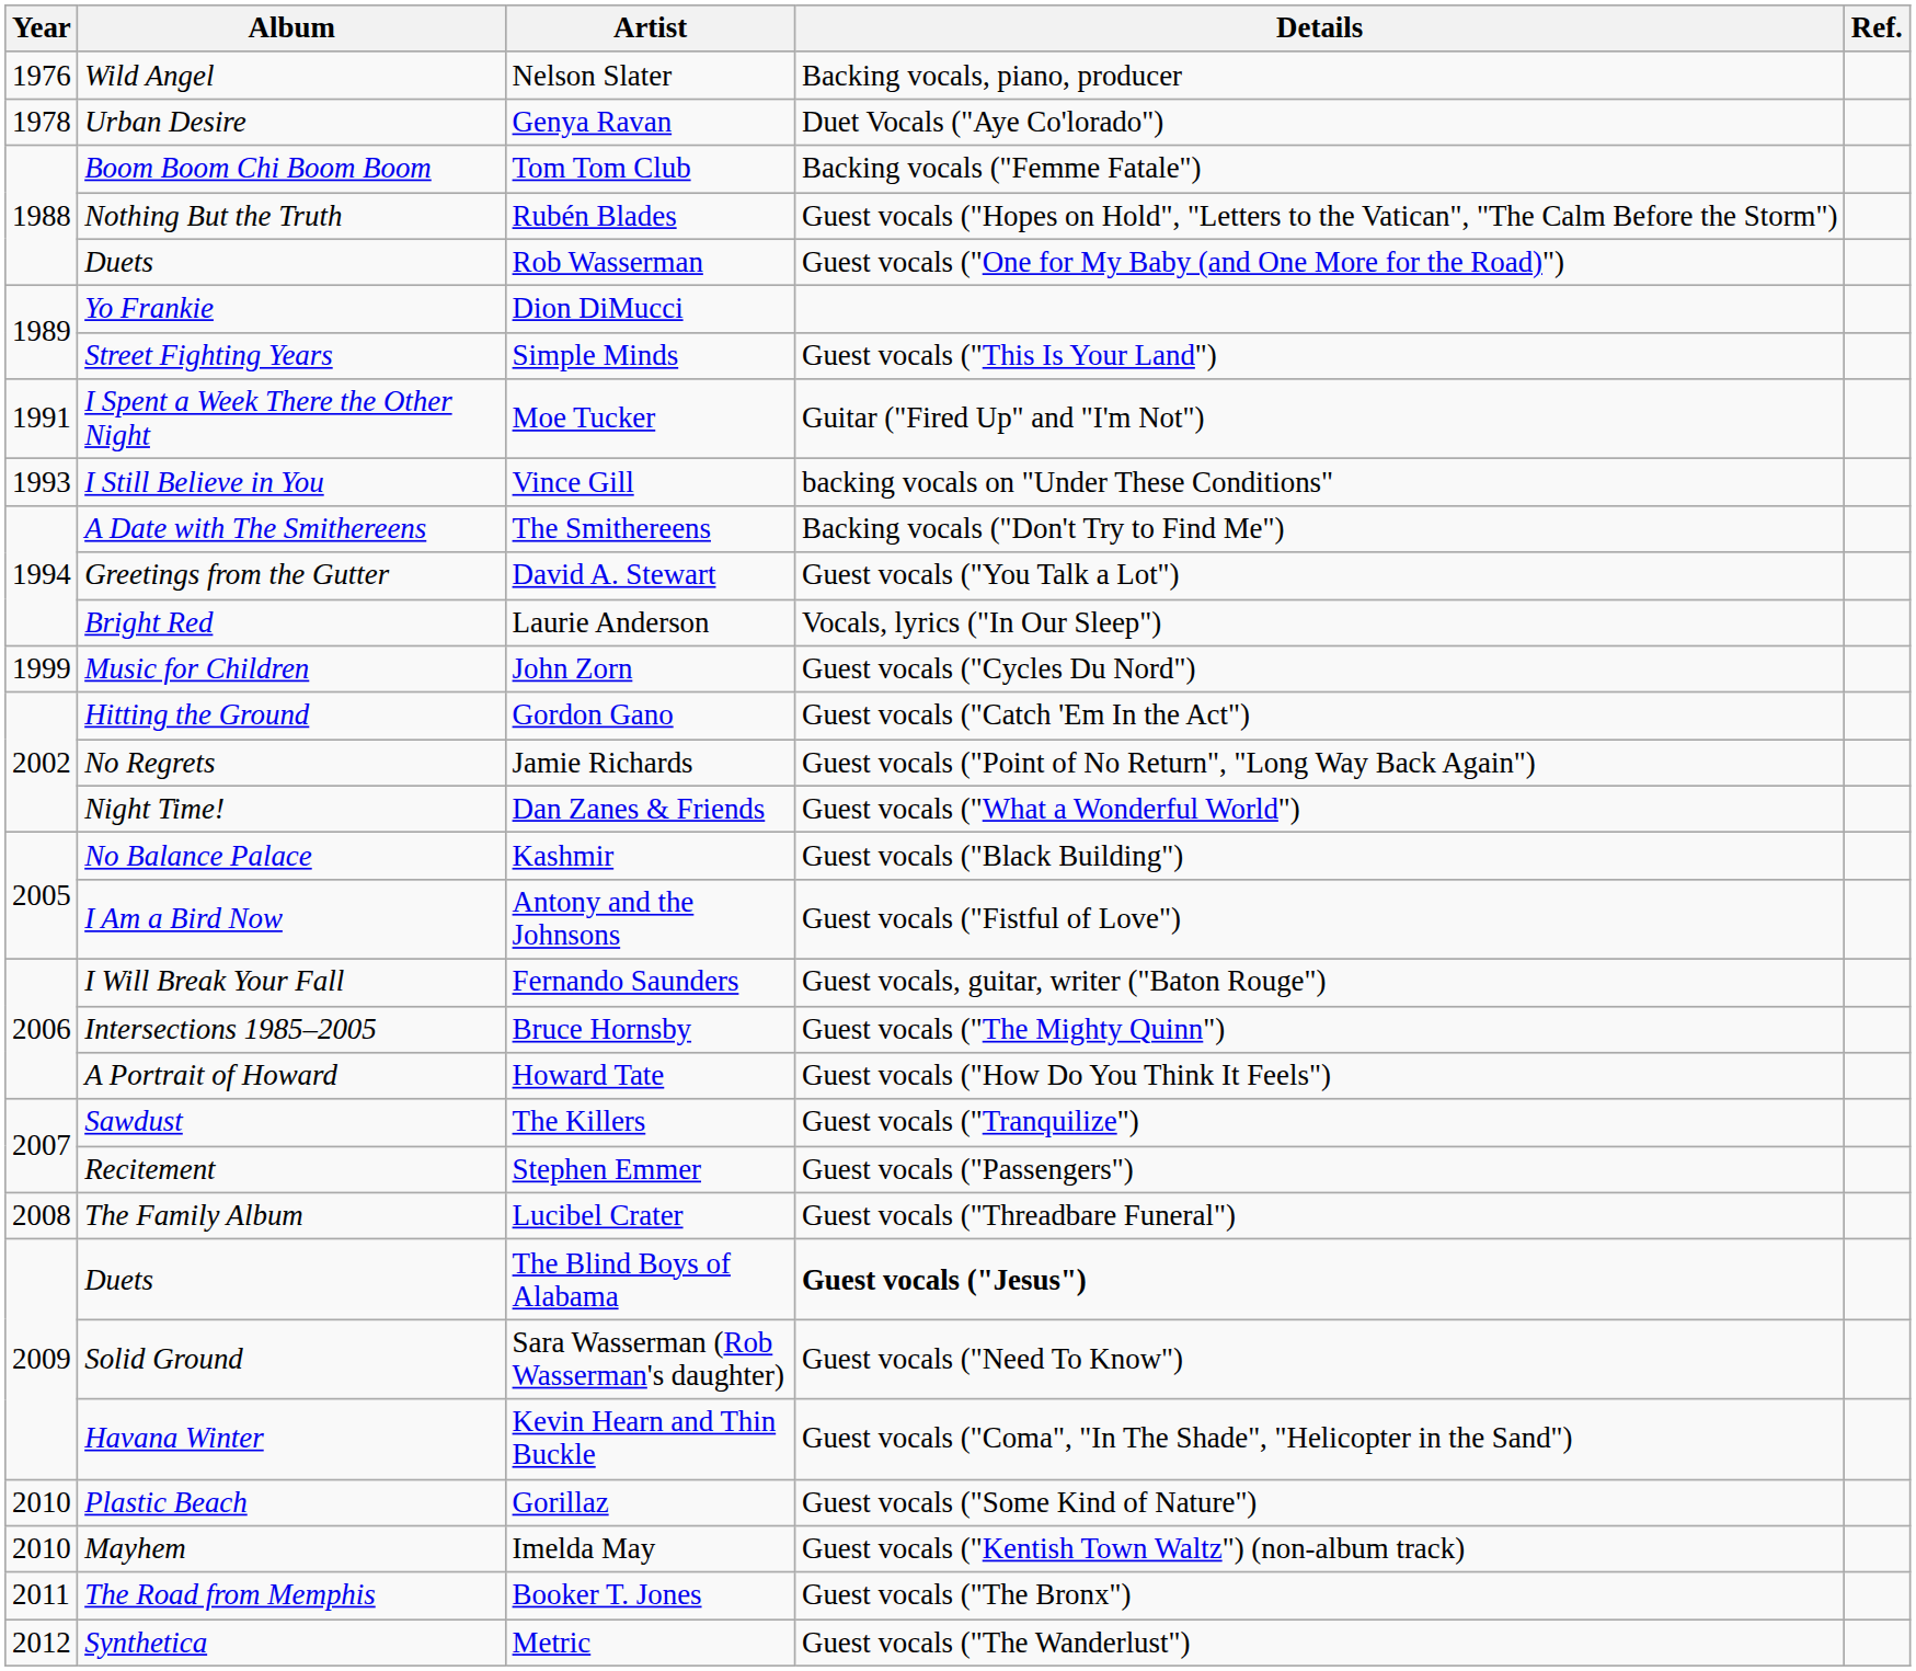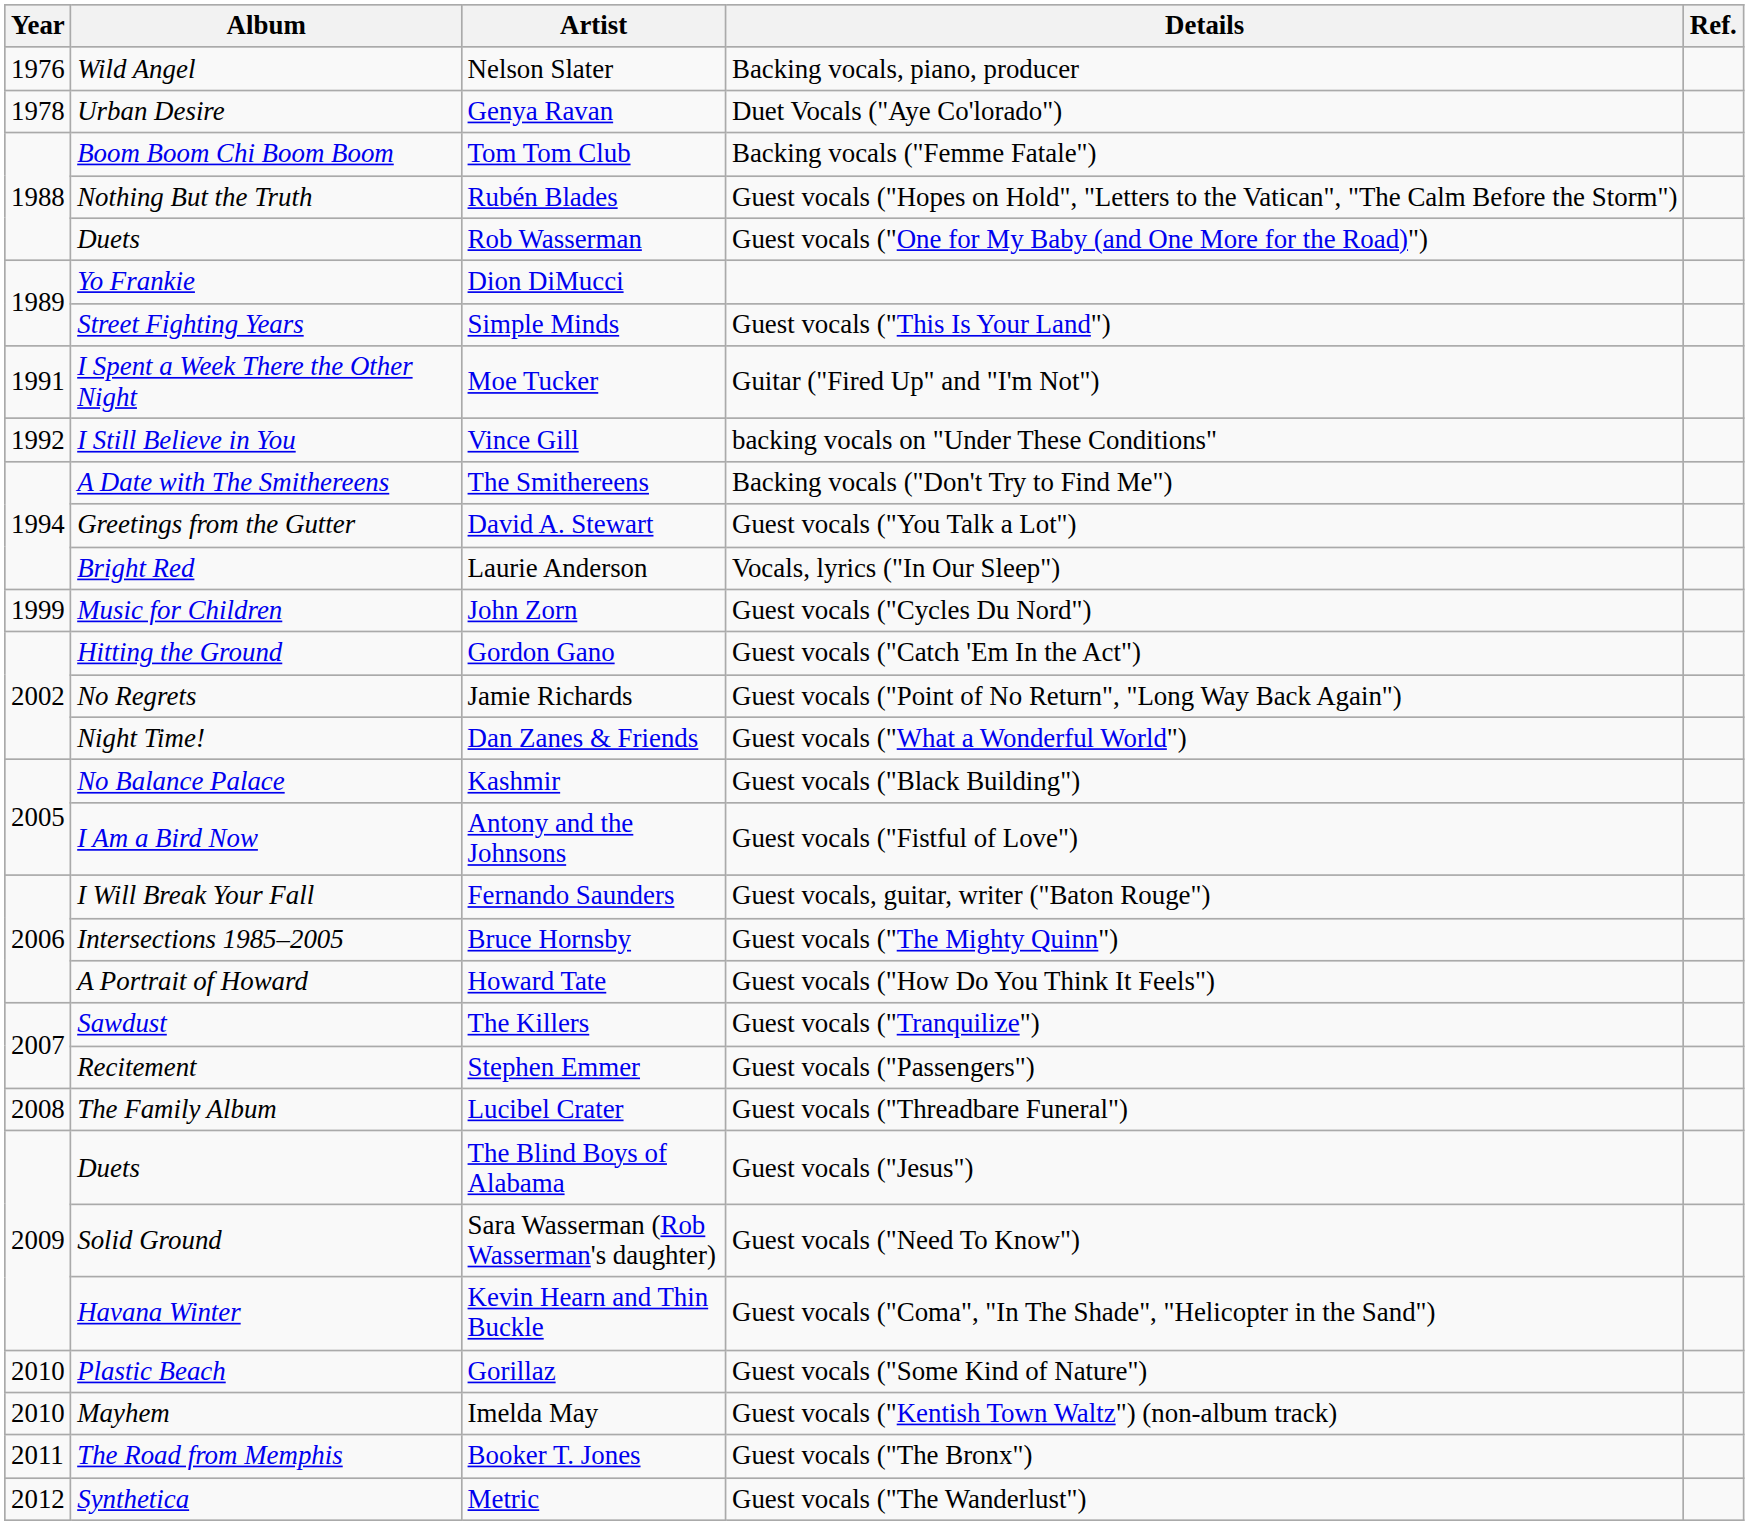 <table class="wikitable">
 <tr>
 <th>Year</th>
 <th style="width:225px;">Album</th>
 <th style="width:150px;">Artist</th>
 <th>Details</th>
 <th>Ref.</th>
 </tr>
 <tr>
 <td>1976</td>
 <td><em>Wild Angel</em></td>
 <td>Nelson Slater</td>
 <td>Backing vocals, piano, producer</td>
 <td></td>
 </tr>
 <tr>
 <td>1978</td>
 <td><em>Urban Desire</em></td>
 <td><a href='#'>Genya Ravan</a></td>
 <td>Duet Vocals ("Aye Co'lorado")</td>
 <td></td>
 </tr>
 <tr>
 <td rowspan="3">1988</td>
 <td><em><a href='#'>Boom Boom Chi Boom Boom</a></em></td>
 <td><a href='#'>Tom Tom Club</a></td>
 <td>Backing vocals ("Femme Fatale")</td>
 <td style="text-align:center;"></td>
 </tr>
 <tr>
 <td><em>Nothing But the Truth</em></td>
 <td><a href='#'>Rubén Blades</a></td>
 <td>Guest vocals ("Hopes on Hold", "Letters to the Vatican", "The Calm Before the Storm")</td>
 <td style="text-align:center;"></td>
 </tr>
 <tr>
 <td><em>Duets</em></td>
 <td><a href='#'>Rob Wasserman</a></td>
 <td>Guest vocals ("<a href='#'>One for My Baby (and One More for the Road)</a>")</td>
 <td style="text-align:center;"></td>
 </tr>
 <tr>
 <td rowspan="2">1989</td>
 <td><em><a href='#'>Yo Frankie</a></em></td>
 <td><a href='#'>Dion DiMucci</a></td>
 <td></td>
 <td style="text-align:center;"></td>
 </tr>
 <tr>
 <td><em><a href='#'>Street Fighting Years</a></em></td>
 <td><a href='#'>Simple Minds</a></td>
 <td>Guest vocals ("<a href='#'>This Is Your Land</a>")</td>
 <td style="text-align:center;"></td>
 </tr>
 <tr>
 <td>1991</td>
 <td><em><a href='#'>I Spent a Week There the Other Night</a></em></td>
 <td><a href='#'>Moe Tucker</a></td>
 <td>Guitar ("Fired Up" and "I'm Not")</td>
 <td style="text-align:center;"></td>
 </tr>
 <tr>
-<td>1993</td>
+<td>1992</td>
 <td><em><a href='#'>I Still Believe in You</a></em></td>
 <td><a href='#'>Vince Gill</a></td>
 <td>backing vocals on "Under These Conditions"</td>
 <td style="text-align:center;"></td>
 </tr>
 <tr>
 <td rowspan="3">1994</td>
 <td><em><a href='#'>A Date with The Smithereens</a></em></td>
 <td><a href='#'>The Smithereens</a></td>
 <td>Backing vocals ("Don't Try to Find Me")</td>
 <td style="text-align:center;"></td>
 </tr>
 <tr>
 <td><em>Greetings from the Gutter</em></td>
 <td><a href='#'>David A. Stewart</a></td>
 <td>Guest vocals ("You Talk a Lot")</td>
 <td style="text-align:center;"></td>
 </tr>
 <tr>
 <td><em><a href='#'>Bright Red</a></em></td>
 <td>Laurie Anderson</td>
 <td>Vocals, lyrics ("In Our Sleep")</td>
 <td></td>
 </tr>
 <tr>
 <td>1999</td>
 <td><em><a href='#'>Music for Children</a></em></td>
 <td><a href='#'>John Zorn</a></td>
 <td>Guest vocals ("Cycles Du Nord")</td>
 <td style="text-align:center;"></td>
 </tr>
 <tr>
 <td rowspan="3">2002</td>
 <td><em><a href='#'>Hitting the Ground</a></em></td>
 <td><a href='#'>Gordon Gano</a></td>
 <td>Guest vocals ("Catch 'Em In the Act")</td>
 <td style="text-align:center;"></td>
 </tr>
 <tr>
 <td><em>No Regrets</em></td>
 <td>Jamie Richards</td>
 <td>Guest vocals ("Point of No Return", "Long Way Back Again")</td>
 <td style="text-align:center;"></td>
 </tr>
 <tr>
 <td><em>Night Time!</em></td>
 <td><a href='#'>Dan Zanes & Friends</a></td>
 <td>Guest vocals ("<a href='#'>What a Wonderful World</a>")</td>
 <td style="text-align:center;"></td>
 </tr>
 <tr>
 <td rowspan="2">2005</td>
 <td><em><a href='#'>No Balance Palace</a></em></td>
 <td><a href='#'>Kashmir</a></td>
 <td>Guest vocals ("Black Building")</td>
 <td style="text-align:center;"></td>
 </tr>
 <tr>
 <td><em><a href='#'>I Am a Bird Now</a></em></td>
 <td><a href='#'>Antony and the Johnsons</a></td>
 <td>Guest vocals ("Fistful of Love")</td>
 <td style="text-align:center;"></td>
 </tr>
 <tr>
 <td rowspan="3">2006</td>
 <td><em>I Will Break Your Fall</em></td>
 <td><a href='#'>Fernando Saunders</a></td>
 <td>Guest vocals, guitar, writer ("Baton Rouge")</td>
 <td style="text-align:center;"></td>
 </tr>
 <tr>
 <td><em>Intersections 1985–2005</em></td>
 <td><a href='#'>Bruce Hornsby</a></td>
 <td>Guest vocals ("<a href='#'>The Mighty Quinn</a>")</td>
 <td style="text-align:center;"></td>
 </tr>
 <tr>
 <td><em>A Portrait of Howard</em></td>
 <td><a href='#'>Howard Tate</a></td>
 <td>Guest vocals ("How Do You Think It Feels")</td>
 <td style="text-align:center;"></td>
 </tr>
 <tr>
 <td rowspan="2">2007</td>
 <td><em><a href='#'>Sawdust</a></em></td>
 <td><a href='#'>The Killers</a></td>
 <td>Guest vocals ("<a href='#'>Tranquilize</a>")</td>
 <td style="text-align:center;"></td>
 </tr>
 <tr>
 <td><em>Recitement</em></td>
 <td><a href='#'>Stephen Emmer</a></td>
 <td>Guest vocals ("Passengers")</td>
 <td style="text-align:center;"></td>
 </tr>
 <tr>
 <td>2008</td>
 <td><em>The Family Album</em></td>
 <td><a href='#'>Lucibel Crater</a></td>
 <td>Guest vocals ("Threadbare Funeral")</td>
 <td style="text-align:center;"></td>
 </tr>
 <tr>
 <td rowspan="3">2009</td>
 <td><em>Duets</em></td>
 <td><a href='#'>The Blind Boys of Alabama</a></td>
-<td><strong>Guest vocals ("Jesus")</strong></td>
+<td>Guest vocals ("Jesus")</td>
 <td style="text-align:center;"></td>
 </tr>
 <tr>
 <td><em>Solid Ground</em></td>
 <td>Sara Wasserman (<a href='#'>Rob Wasserman</a>'s daughter)</td>
 <td>Guest vocals ("Need To Know")</td>
 <td style="text-align:center;"></td>
 </tr>
 <tr>
 <td><em><a href='#'>Havana Winter</a></em></td>
 <td><a href='#'>Kevin Hearn and Thin Buckle</a></td>
 <td>Guest vocals ("Coma", "In The Shade", "Helicopter in the Sand")</td>
 <td style="text-align:center;"></td>
 </tr>
 <tr>
 <td>2010</td>
 <td><em><a href='#'>Plastic Beach</a></em></td>
 <td><a href='#'>Gorillaz</a></td>
 <td>Guest vocals ("Some Kind of Nature")</td>
 <td style="text-align:center;"></td>
 </tr>
 <tr>
 <td>2010</td>
 <td><em>Mayhem</em></td>
 <td>Imelda May</td>
 <td>Guest vocals ("<a href='#'>Kentish Town Waltz</a>") (non-album track)</td>
 <td></td>
 </tr>
 <tr>
 <td>2011</td>
 <td><em><a href='#'>The Road from Memphis</a></em></td>
 <td><a href='#'>Booker T. Jones</a></td>
 <td>Guest vocals ("The Bronx")</td>
 <td style="text-align:center;"></td>
 </tr>
 <tr>
 <td>2012</td>
 <td><em><a href='#'>Synthetica</a></em></td>
 <td><a href='#'>Metric</a></td>
 <td>Guest vocals ("The Wanderlust")</td>
 <td style="text-align:center;"></td>
 </tr>
 </table>
